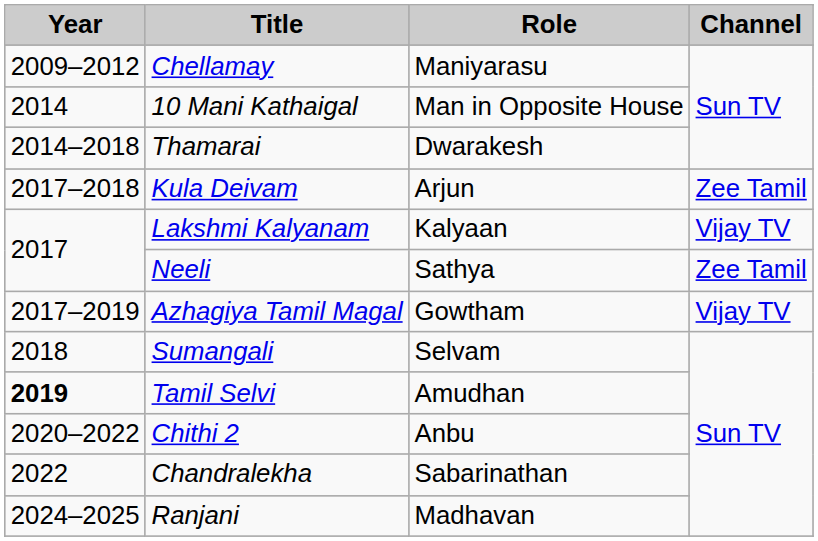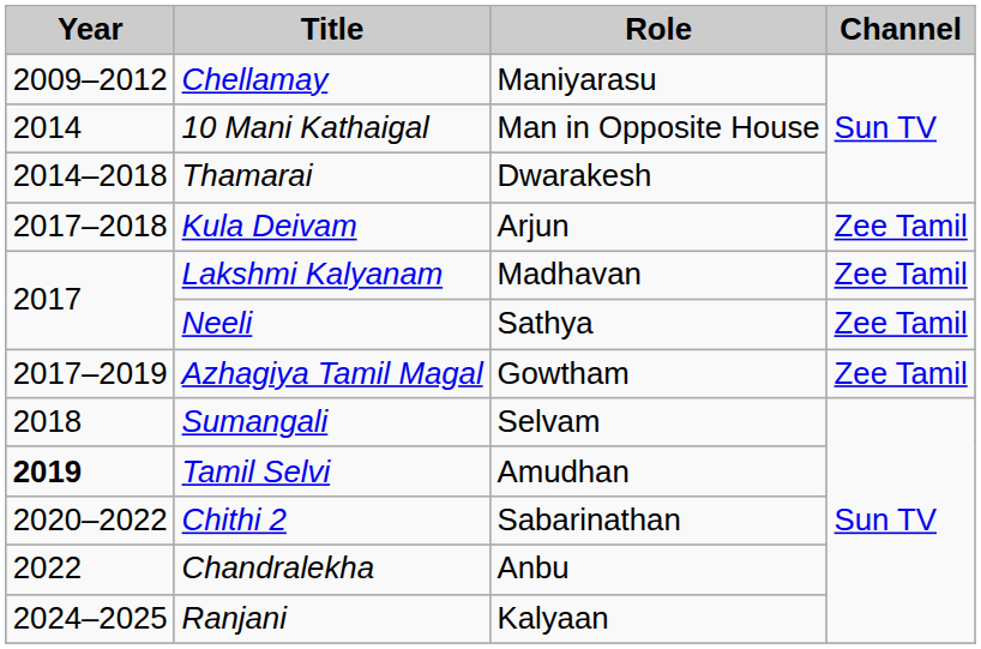 <table class="wikitable">
 <tr>
 <th style="background:#ccc;">Year</th>
 <th style="background:#ccc;">Title</th>
 <th style="background:#ccc;">Role</th>
 <th style="background:#ccc;">Channel</th>
 </tr>
 <tr>
 <td>2009–2012</td>
 <td><em><a href='#'>Chellamay</a></em></td>
 <td>Maniyarasu</td>
 <td rowspan="3"><a href='#'>Sun TV</a></td>
 </tr>
 <tr>
 <td>2014</td>
 <td><em>10 Mani Kathaigal</em></td>
 <td>Man in Opposite House</td>
 </tr>
 <tr>
 <td>2014–2018</td>
 <td><em>Thamarai</em></td>
 <td>Dwarakesh</td>
 </tr>
 <tr>
 <td>2017–2018</td>
 <td><em><a href='#'>Kula Deivam</a></em></td>
 <td>Arjun</td>
 <td><a href='#'>Zee Tamil</a></td>
 </tr>
 <tr>
 <td rowspan=2>2017</td>
 <td><em><a href='#'>Lakshmi Kalyanam</a></em></td>
-<td>Kalyaan</td>
-<td><a href='#'>Vijay TV</a></td>
+<td>Madhavan</td>
+<td><a href='#'>Zee Tamil</a></td>
 </tr>
 <tr>
 <td><em><a href='#'>Neeli</a></em></td>
 <td>Sathya</td>
 <td><a href='#'>Zee Tamil</a></td>
 </tr>
 <tr>
 <td>2017–2019</td>
 <td><em><a href='#'>Azhagiya Tamil Magal</a></em></td>
 <td>Gowtham</td>
-<td rowspan="1"><a href='#'>Vijay TV</a></td>
+<td><a href='#'>Zee Tamil</a></td>
 </tr>
 <tr>
 <td>2018</td>
 <td><em><a href='#'>Sumangali</a></em></td>
 <td>Selvam</td>
 <td rowspan="6"><a href='#'>Sun TV</a></td>
 </tr>
 <tr>
 <td><strong>2019</strong></td>
 <td><em><a href='#'>Tamil Selvi</a></em></td>
 <td>Amudhan</td>
 </tr>
 <tr>
 <td>2020–2022</td>
 <td><em><a href='#'>Chithi 2</a></em></td>
-<td>Anbu</td>
+<td>Sabarinathan</td>
 </tr>
 <tr>
 <td>2022</td>
 <td><em>Chandralekha</em></td>
-<td>Sabarinathan</td>
+<td>Anbu</td>
 </tr>
 <tr>
 <td>2024–2025</td>
 <td><em>Ranjani</em></td>
-<td>Madhavan</td>
+<td>Kalyaan</td>
 </tr>
 </table>
